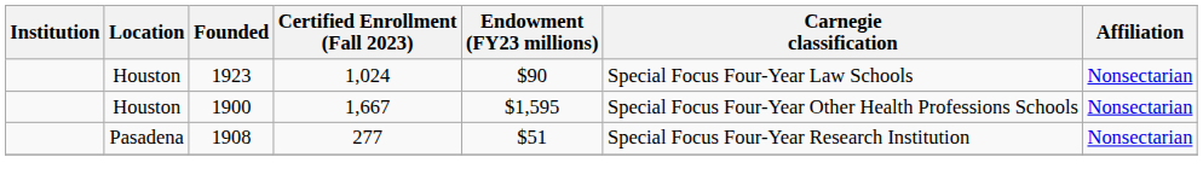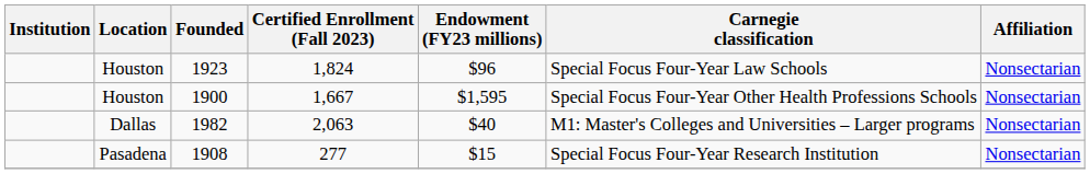 <table class="wikitable sortable plainrowheaders" style="border:2px solid #;">
 <tr>
 <th scope="col" style="background-color: #; color: black;">Institution</th>
 <th scope="col" style="background-color: #; color: black;">Location</th>
 <th scope="col" style="background-color: #; color: black;">Founded</th>
 <th scope="col" style="background-color: #; color: black;">Certified Enrollment<br>(Fall 2023)</th>
 <th scope="col" style="background-color: #; color: black;">Endowment<br> (FY23 millions) <br></th>
 <th scope="col" style="background-color: #; color: black;">Carnegie<br>classification</th>
 <th scope="col" style="background-color: #; color: black;">Affiliation</th>
 </tr>
 <tr>
 <td></td>
 <td align="center">Houston</td>
 <td align="center">1923</td>
-<td align="center">1,024</td>
-<td align="center">$90</td>
+<td align="center">1,824</td>
+<td align="center">$96</td>
 <td>Special Focus Four-Year Law Schools</td>
 <td><a href='#'>Nonsectarian</a></td>
 </tr>
 <tr>
 <td></td>
 <td align="center">Houston</td>
 <td align="center">1900</td>
 <td align="center">1,667</td>
 <td align="center">$1,595</td>
 <td>Special Focus Four-Year Other Health Professions Schools</td>
 <td><a href='#'>Nonsectarian</a></td>
 </tr>
 <tr>
 <td></td>
+<td align="center">Dallas</td>
+<td align="center">1982</td>
+<td align="center">2,063</td>
+<td align="center">$40</td>
+<td>M1: Master's Colleges and Universities – Larger programs</td>
+<td><a href='#'>Nonsectarian</a></td>
+</tr>
+<tr>
+<td></td>
 <td align="center">Pasadena</td>
 <td align="center">1908</td>
 <td align="center">277</td>
-<td align="center">$51</td>
+<td align="center">$15</td>
 <td>Special Focus Four-Year Research Institution</td>
 <td><a href='#'>Nonsectarian</a></td>
 </tr>
 <tr>
 </tr>
 </table>
